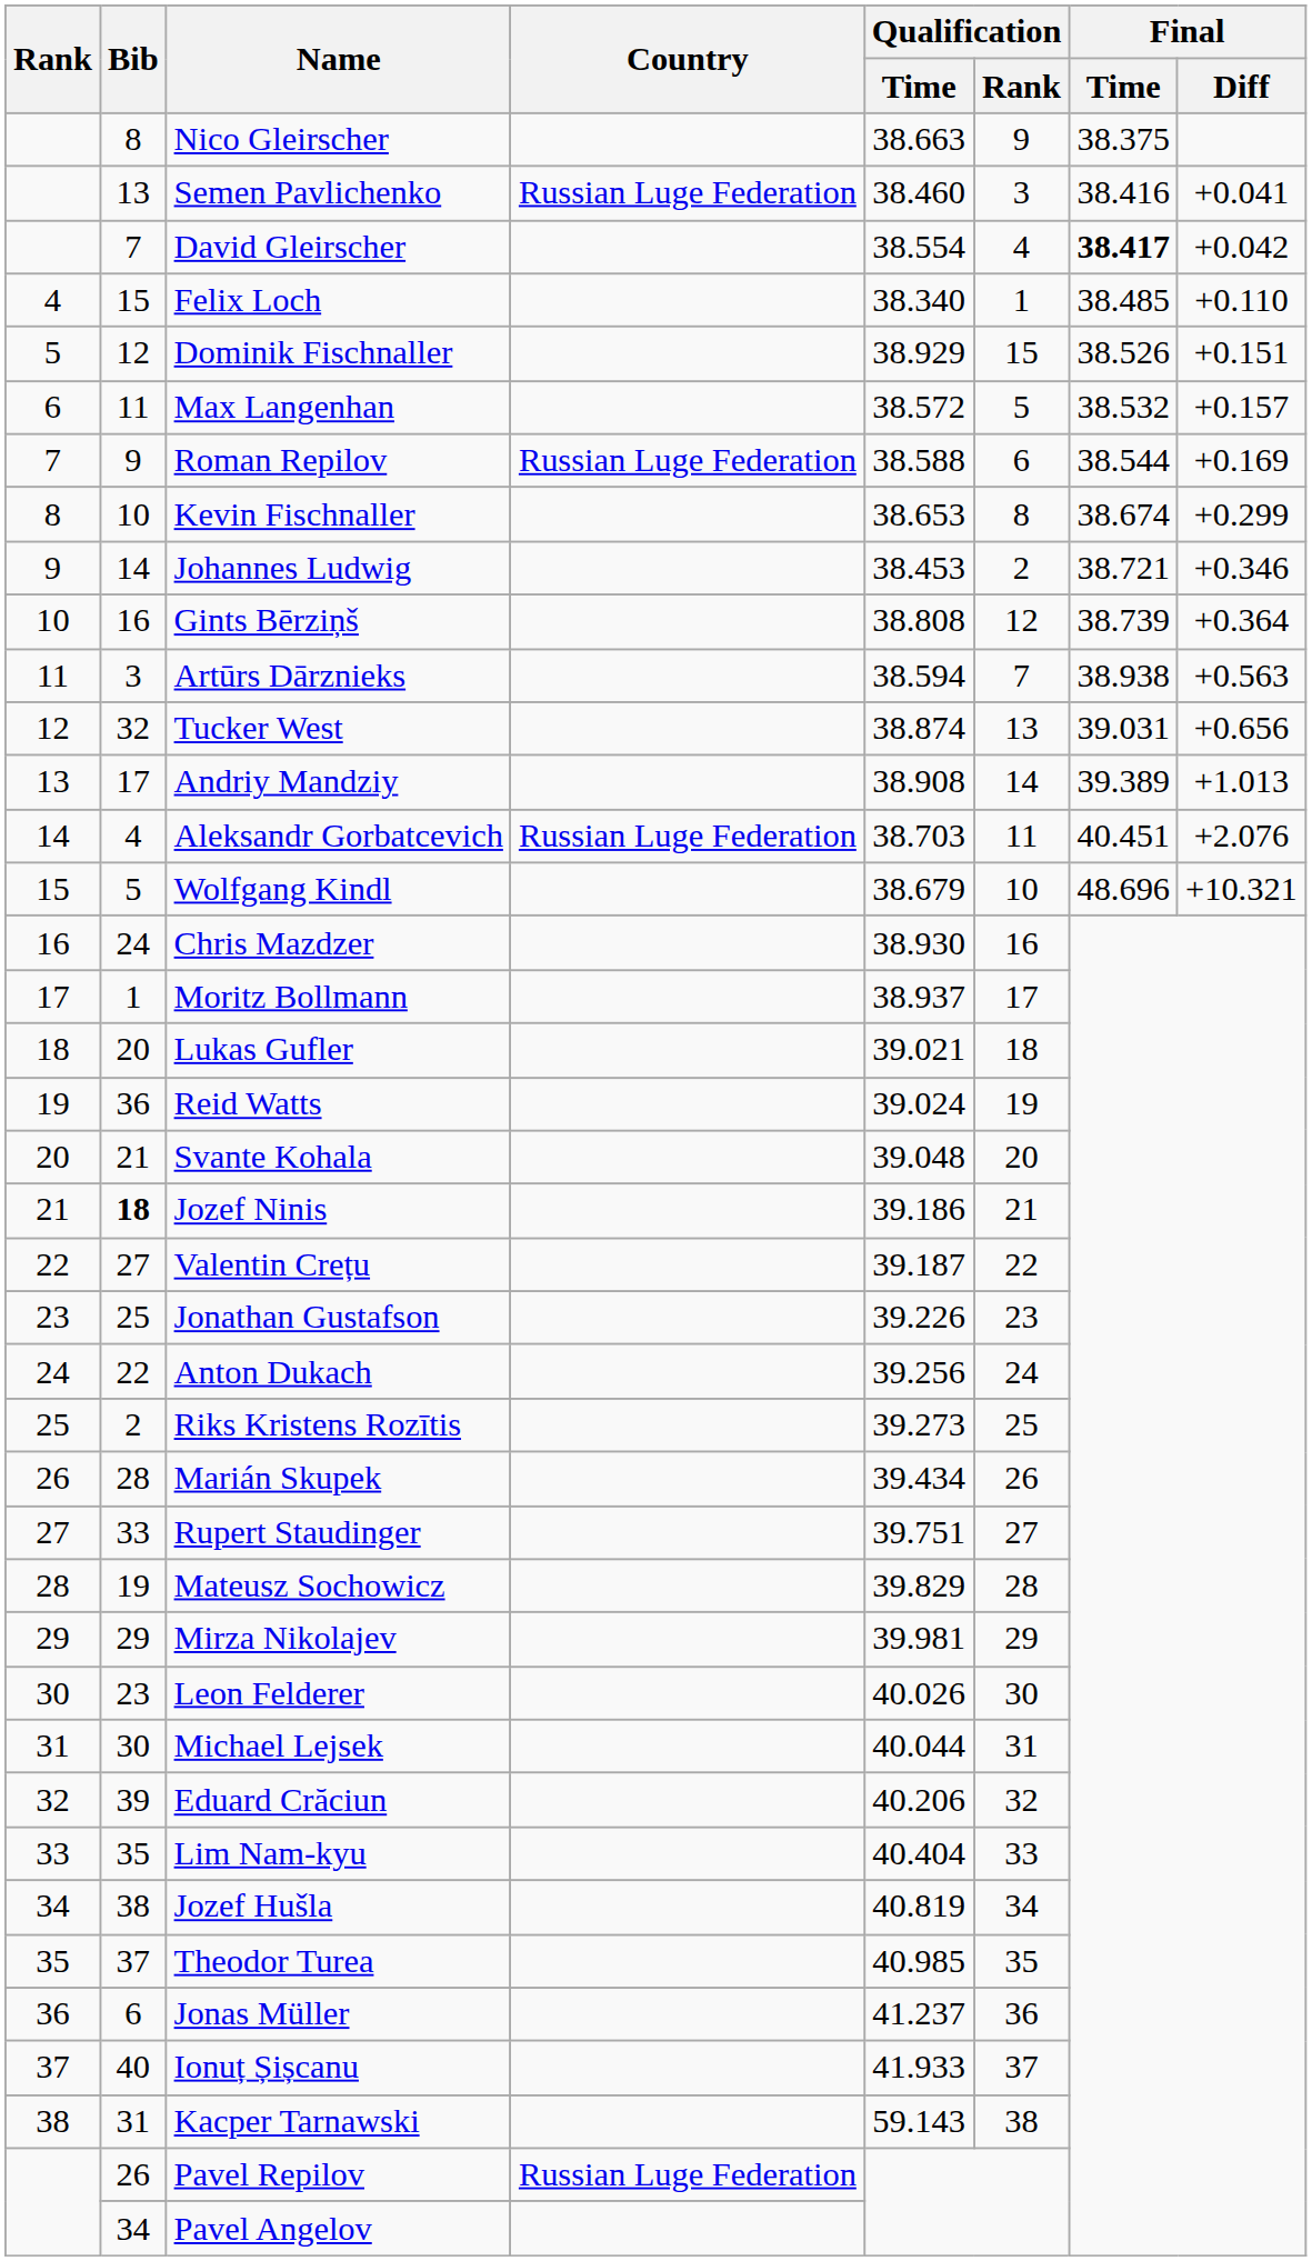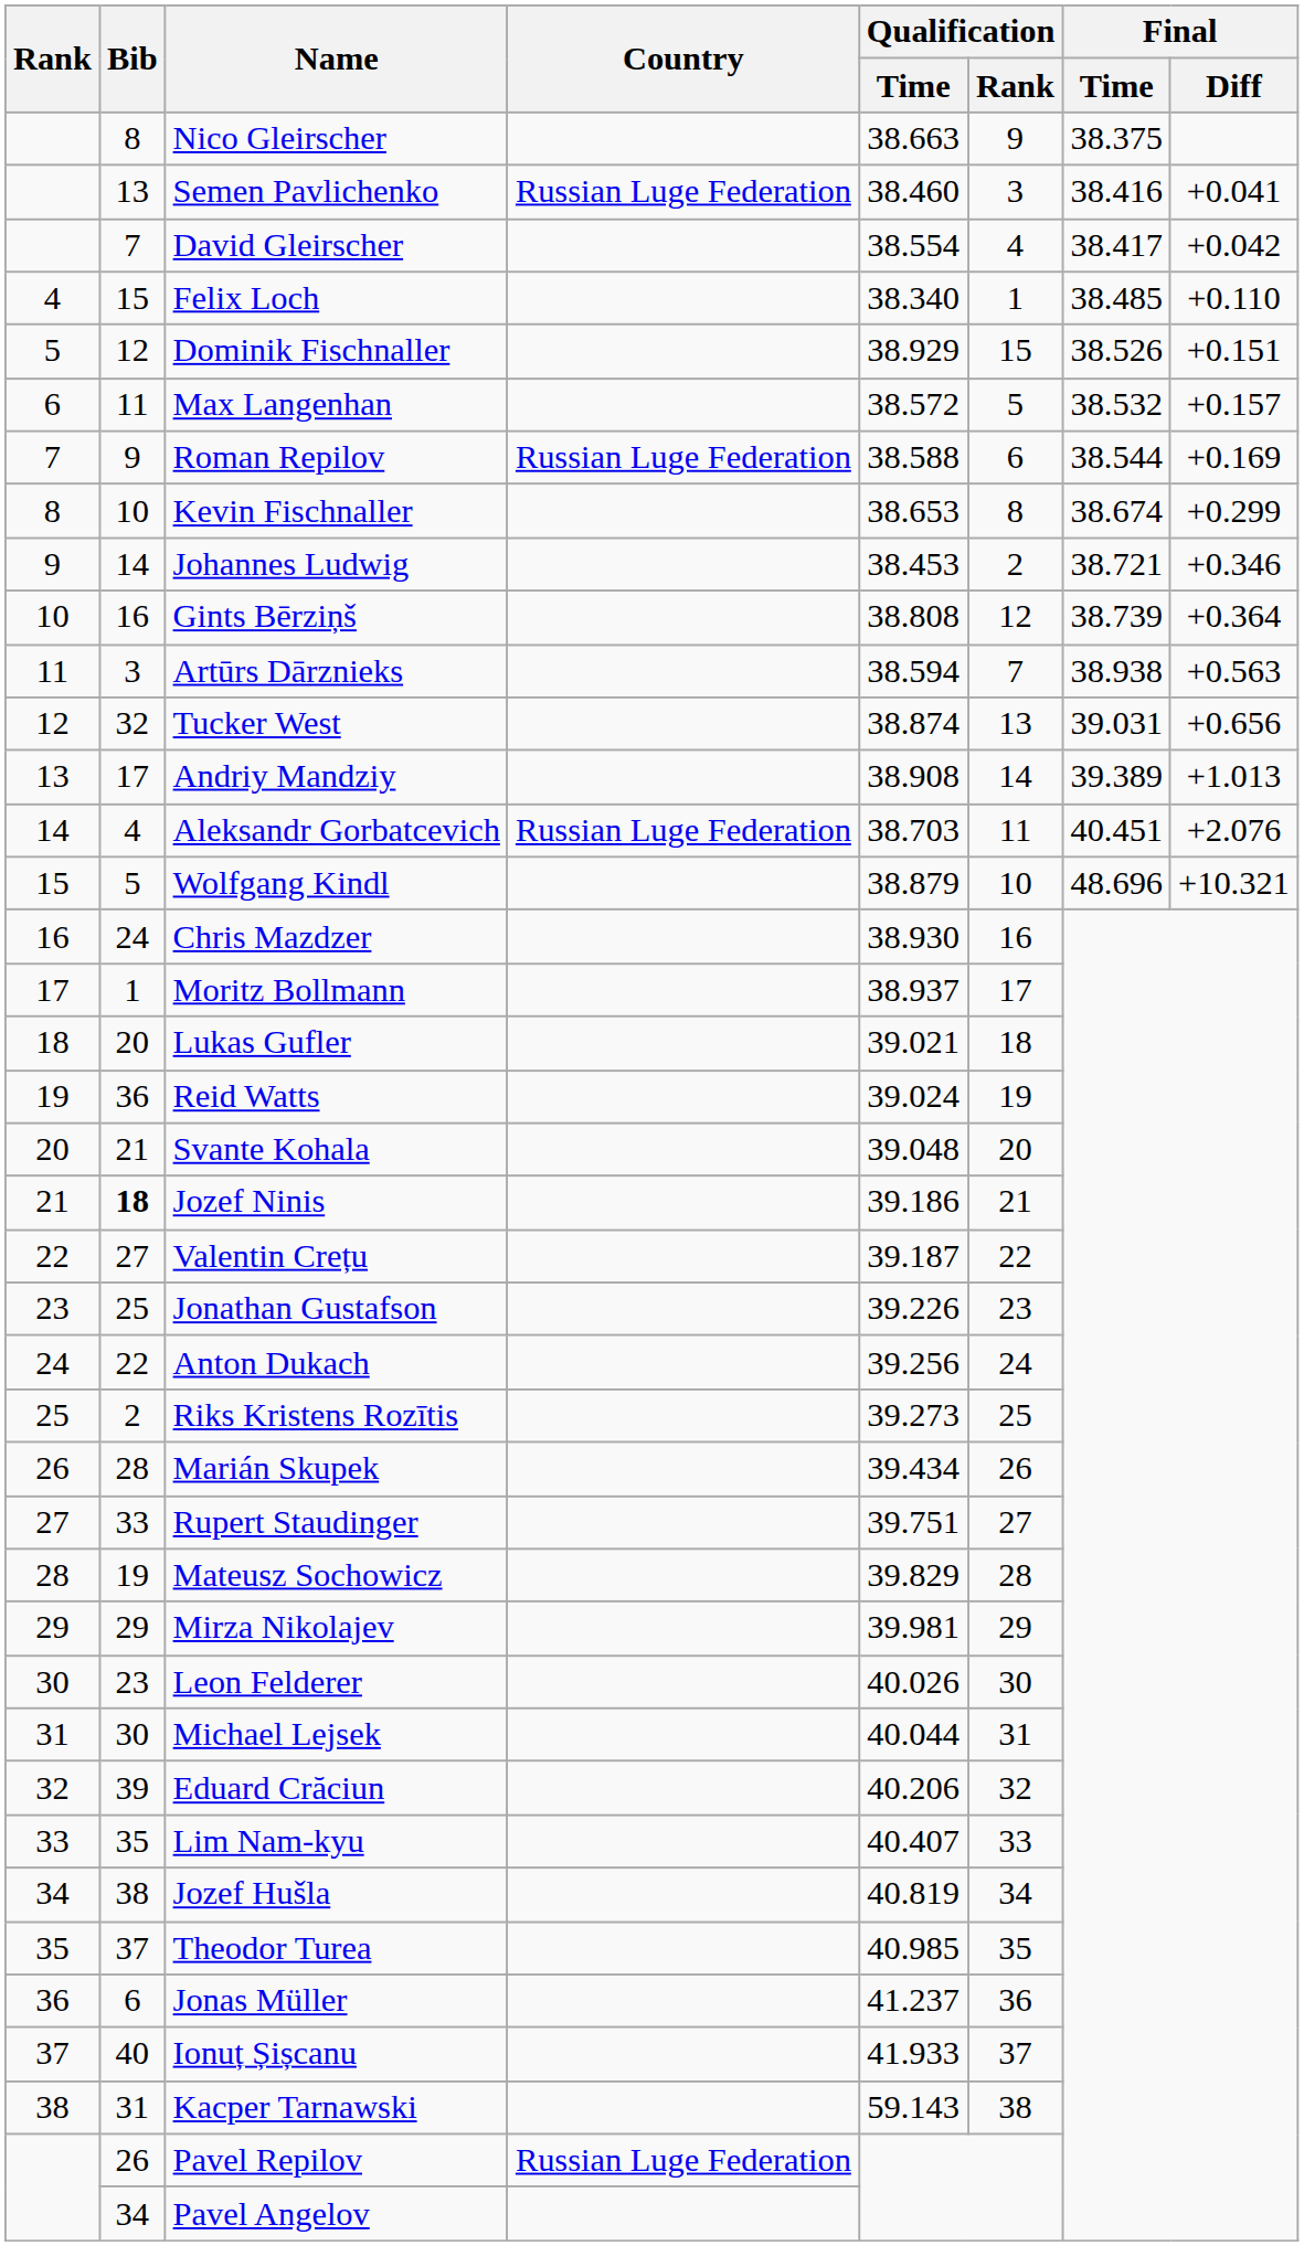 <table class="wikitable sortable" style="text-align:center">
 <tr>
 <th rowspan=2>Rank</th>
 <th rowspan=2>Bib</th>
 <th rowspan=2>Name</th>
 <th rowspan=2>Country</th>
 <th colspan=2>Qualification</th>
 <th colspan=2>Final</th>
 </tr>
 <tr>
 <th>Time</th>
 <th>Rank</th>
 <th>Time</th>
 <th>Diff</th>
 </tr>
 <tr>
 <td></td>
 <td>8</td>
 <td align=left><a href='#'>Nico Gleirscher</a></td>
 <td align=left></td>
 <td>38.663</td>
 <td>9</td>
 <td>38.375</td>
 <td></td>
 </tr>
 <tr>
 <td></td>
 <td>13</td>
 <td align=left><a href='#'>Semen Pavlichenko</a></td>
 <td align=left><a href='#'>Russian Luge Federation</a></td>
 <td>38.460</td>
 <td>3</td>
 <td>38.416</td>
 <td>+0.041</td>
 </tr>
 <tr>
 <td></td>
 <td>7</td>
 <td align=left><a href='#'>David Gleirscher</a></td>
 <td align=left></td>
 <td>38.554</td>
 <td>4</td>
-<td><strong>38.417</strong></td>
+<td>38.417</td>
 <td>+0.042</td>
 </tr>
 <tr>
 <td>4</td>
 <td>15</td>
 <td align=left><a href='#'>Felix Loch</a></td>
 <td align=left></td>
 <td>38.340</td>
 <td>1</td>
 <td>38.485</td>
 <td>+0.110</td>
 </tr>
 <tr>
 <td>5</td>
 <td>12</td>
 <td align=left><a href='#'>Dominik Fischnaller</a></td>
 <td align=left></td>
 <td>38.929</td>
 <td>15</td>
 <td>38.526</td>
 <td>+0.151</td>
 </tr>
 <tr>
 <td>6</td>
 <td>11</td>
 <td align=left><a href='#'>Max Langenhan</a></td>
 <td align=left></td>
 <td>38.572</td>
 <td>5</td>
 <td>38.532</td>
 <td>+0.157</td>
 </tr>
 <tr>
 <td>7</td>
 <td>9</td>
 <td align=left><a href='#'>Roman Repilov</a></td>
 <td align=left><a href='#'>Russian Luge Federation</a></td>
 <td>38.588</td>
 <td>6</td>
 <td>38.544</td>
 <td>+0.169</td>
 </tr>
 <tr>
 <td>8</td>
 <td>10</td>
 <td align=left><a href='#'>Kevin Fischnaller</a></td>
 <td align=left></td>
 <td>38.653</td>
 <td>8</td>
 <td>38.674</td>
 <td>+0.299</td>
 </tr>
 <tr>
 <td>9</td>
 <td>14</td>
 <td align=left><a href='#'>Johannes Ludwig</a></td>
 <td align=left></td>
 <td>38.453</td>
 <td>2</td>
 <td>38.721</td>
 <td>+0.346</td>
 </tr>
 <tr>
 <td>10</td>
 <td>16</td>
 <td align=left><a href='#'>Gints Bērziņš</a></td>
 <td align=left></td>
 <td>38.808</td>
 <td>12</td>
 <td>38.739</td>
 <td>+0.364</td>
 </tr>
 <tr>
 <td>11</td>
 <td>3</td>
 <td align=left><a href='#'>Artūrs Dārznieks</a></td>
 <td align=left></td>
 <td>38.594</td>
 <td>7</td>
 <td>38.938</td>
 <td>+0.563</td>
 </tr>
 <tr>
 <td>12</td>
 <td>32</td>
 <td align=left><a href='#'>Tucker West</a></td>
 <td align=left></td>
 <td>38.874</td>
 <td>13</td>
 <td>39.031</td>
 <td>+0.656</td>
 </tr>
 <tr>
 <td>13</td>
 <td>17</td>
 <td align=left><a href='#'>Andriy Mandziy</a></td>
 <td align=left></td>
 <td>38.908</td>
 <td>14</td>
 <td>39.389</td>
 <td>+1.013</td>
 </tr>
 <tr>
 <td>14</td>
 <td>4</td>
 <td align=left><a href='#'>Aleksandr Gorbatcevich</a></td>
 <td align=left><a href='#'>Russian Luge Federation</a></td>
 <td>38.703</td>
 <td>11</td>
 <td>40.451</td>
 <td>+2.076</td>
 </tr>
 <tr>
 <td>15</td>
 <td>5</td>
 <td align=left><a href='#'>Wolfgang Kindl</a></td>
 <td align=left></td>
-<td>38.679</td>
+<td>38.879</td>
 <td>10</td>
 <td>48.696</td>
 <td>+10.321</td>
 </tr>
 <tr>
 <td>16</td>
 <td>24</td>
 <td align=left><a href='#'>Chris Mazdzer</a></td>
 <td align=left></td>
 <td>38.930</td>
 <td>16</td>
 <td colspan=2 rowspan=25></td>
 </tr>
 <tr>
 <td>17</td>
 <td>1</td>
 <td align=left><a href='#'>Moritz Bollmann</a></td>
 <td align=left></td>
 <td>38.937</td>
 <td>17</td>
 </tr>
 <tr>
 <td>18</td>
 <td>20</td>
 <td align=left><a href='#'>Lukas Gufler</a></td>
 <td align=left></td>
 <td>39.021</td>
 <td>18</td>
 </tr>
 <tr>
 <td>19</td>
 <td>36</td>
 <td align=left><a href='#'>Reid Watts</a></td>
 <td align=left></td>
 <td>39.024</td>
 <td>19</td>
 </tr>
 <tr>
 <td>20</td>
 <td>21</td>
 <td align=left><a href='#'>Svante Kohala</a></td>
 <td align=left></td>
 <td>39.048</td>
 <td>20</td>
 </tr>
 <tr>
 <td>21</td>
 <td><strong>18</strong></td>
 <td align=left><a href='#'>Jozef Ninis</a></td>
 <td align=left></td>
 <td>39.186</td>
 <td>21</td>
 </tr>
 <tr>
 <td>22</td>
 <td>27</td>
 <td align=left><a href='#'>Valentin Crețu</a></td>
 <td align=left></td>
 <td>39.187</td>
 <td>22</td>
 </tr>
 <tr>
 <td>23</td>
 <td>25</td>
 <td align=left><a href='#'>Jonathan Gustafson</a></td>
 <td align=left></td>
 <td>39.226</td>
 <td>23</td>
 </tr>
 <tr>
 <td>24</td>
 <td>22</td>
 <td align=left><a href='#'>Anton Dukach</a></td>
 <td align=left></td>
 <td>39.256</td>
 <td>24</td>
 </tr>
 <tr>
 <td>25</td>
 <td>2</td>
 <td align=left><a href='#'>Riks Kristens Rozītis</a></td>
 <td align=left></td>
 <td>39.273</td>
 <td>25</td>
 </tr>
 <tr>
 <td>26</td>
 <td>28</td>
 <td align=left><a href='#'>Marián Skupek</a></td>
 <td align=left></td>
 <td>39.434</td>
 <td>26</td>
 </tr>
 <tr>
 <td>27</td>
 <td>33</td>
 <td align=left><a href='#'>Rupert Staudinger</a></td>
 <td align=left></td>
 <td>39.751</td>
 <td>27</td>
 </tr>
 <tr>
 <td>28</td>
 <td>19</td>
 <td align=left><a href='#'>Mateusz Sochowicz</a></td>
 <td align=left></td>
 <td>39.829</td>
 <td>28</td>
 </tr>
 <tr>
 <td>29</td>
 <td>29</td>
 <td align=left><a href='#'>Mirza Nikolajev</a></td>
 <td align=left></td>
 <td>39.981</td>
 <td>29</td>
 </tr>
 <tr>
 <td>30</td>
 <td>23</td>
 <td align=left><a href='#'>Leon Felderer</a></td>
 <td align=left></td>
 <td>40.026</td>
 <td>30</td>
 </tr>
 <tr>
 <td>31</td>
 <td>30</td>
 <td align=left><a href='#'>Michael Lejsek</a></td>
 <td align=left></td>
 <td>40.044</td>
 <td>31</td>
 </tr>
 <tr>
 <td>32</td>
 <td>39</td>
 <td align=left><a href='#'>Eduard Crăciun</a></td>
 <td align=left></td>
 <td>40.206</td>
 <td>32</td>
 </tr>
 <tr>
 <td>33</td>
 <td>35</td>
 <td align=left><a href='#'>Lim Nam-kyu</a></td>
 <td align=left></td>
-<td>40.404</td>
+<td>40.407</td>
 <td>33</td>
 </tr>
 <tr>
 <td>34</td>
 <td>38</td>
 <td align=left><a href='#'>Jozef Hušla</a></td>
 <td align=left></td>
 <td>40.819</td>
 <td>34</td>
 </tr>
 <tr>
 <td>35</td>
 <td>37</td>
 <td align=left><a href='#'>Theodor Turea</a></td>
 <td align=left></td>
 <td>40.985</td>
 <td>35</td>
 </tr>
 <tr>
 <td>36</td>
 <td>6</td>
 <td align=left><a href='#'>Jonas Müller</a></td>
 <td align=left></td>
 <td>41.237</td>
 <td>36</td>
 </tr>
 <tr>
 <td>37</td>
 <td>40</td>
 <td align=left><a href='#'>Ionuț Șișcanu</a></td>
 <td align=left></td>
 <td>41.933</td>
 <td>37</td>
 </tr>
 <tr>
 <td>38</td>
 <td>31</td>
 <td align=left><a href='#'>Kacper Tarnawski</a></td>
 <td align=left></td>
 <td>59.143</td>
 <td>38</td>
 </tr>
 <tr>
 <td rowspan=2></td>
 <td>26</td>
 <td align=left><a href='#'>Pavel Repilov</a></td>
 <td align=left><a href='#'>Russian Luge Federation</a></td>
 <td colspan=2 rowspan=2></td>
 </tr>
 <tr>
 <td>34</td>
 <td align=left><a href='#'>Pavel Angelov</a></td>
 <td align=left></td>
 </tr>
 </table>
